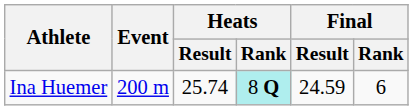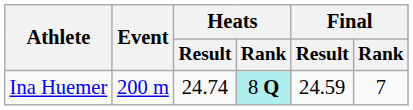 <table class="wikitable" style="font-size:90%">
 <tr>
 <th rowspan=2>Athlete</th>
 <th rowspan=2>Event</th>
 <th colspan=2>Heats</th>
 <th colspan=2>Final</th>
 </tr>
 <tr style="font-size:95%">
 <th>Result</th>
 <th>Rank</th>
 <th>Result</th>
 <th>Rank</th>
 </tr>
 <tr align=center>
 <td align=left><a href='#'>Ina Huemer</a></td>
 <td align=left><a href='#'>200 m</a></td>
-<td>25.74</td>
+<td>24.74</td>
 <td style="background: paleturquoise;">8 <strong>Q</strong></td>
 <td>24.59</td>
-<td>6</td>
+<td>7</td>
 </tr>
 </table>
